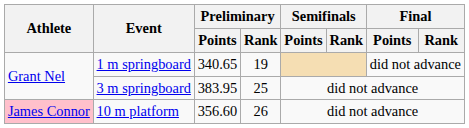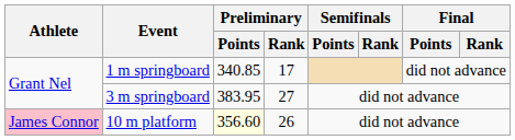 <table class=wikitable style="font-size:90%">
 <tr>
 <th rowspan="2">Athlete</th>
 <th rowspan="2">Event</th>
 <th colspan="2">Preliminary</th>
 <th colspan="2">Semifinals</th>
 <th colspan="2">Final</th>
 </tr>
 <tr>
 <th>Points</th>
 <th>Rank</th>
 <th>Points</th>
 <th>Rank</th>
 <th>Points</th>
 <th>Rank</th>
 </tr>
 <tr>
 <td rowspan="2"><a href='#'>Grant Nel</a></td>
 <td><a href='#'>1 m springboard</a></td>
-<td align=center>340.65</td>
-<td align=center>19</td>
+<td align=center>340.85</td>
+<td align=center>17</td>
 <td colspan= 2 bgcolor="wheat"></td>
 <td align=center colspan=2>did not advance</td>
 </tr>
 <tr>
 <td><a href='#'>3 m springboard</a></td>
 <td align=center>383.95</td>
-<td align=center>25</td>
+<td align=center>27</td>
 <td align=center colspan=4>did not advance</td>
 </tr>
 <tr>
 <td rowspan="1" style="background: pink;"><a href='#'>James Connor</a></td>
 <td><a href='#'>10 m platform</a></td>
-<td align=center>356.60</td>
+<td align=center style="background: lightyellow;">356.60</td>
 <td align=center>26</td>
 <td align=center colspan=4>did not advance</td>
 </tr>
 </table>
